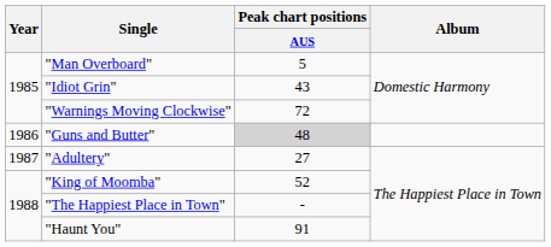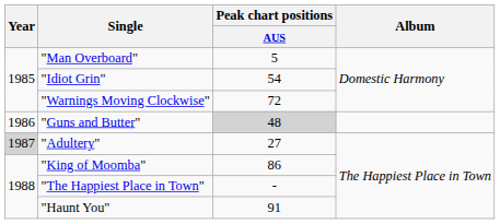 <table class="wikitable">
 <tr>
 <th rowspan="2">Year</th>
 <th rowspan="2">Single</th>
 <th scope="col" colspan="1">Peak chart positions</th>
 <th rowspan="2">Album</th>
 </tr>
 <tr>
 <th scope="col" style="text-align:center;"><small><a href='#'>AUS</a></small></th>
 </tr>
 <tr>
 <td rowspan="3">1985</td>
 <td>"<a href='#'>Man Overboard</a>"</td>
 <td style="text-align:center;">5</td>
 <td rowspan="3"><em>Domestic Harmony</em></td>
 </tr>
 <tr>
 <td>"<a href='#'>Idiot Grin</a>"</td>
-<td style="text-align:center;">43</td>
+<td style="text-align:center;">54</td>
 </tr>
 <tr>
 <td>"<a href='#'>Warnings Moving Clockwise</a>"</td>
 <td style="text-align:center;">72</td>
 </tr>
 <tr>
 <td>1986</td>
 <td>"<a href='#'>Guns and Butter</a>"</td>
 <td style="background: lightgrey; text-align:center;">48</td>
 <td></td>
 </tr>
 <tr>
-<td>1987</td>
+<td style="background: lightgrey;">1987</td>
 <td>"<a href='#'>Adultery</a>"</td>
 <td style="text-align:center;">27</td>
 <td rowspan="4"><em>The Happiest Place in Town</em></td>
 </tr>
 <tr>
 <td rowspan="3">1988</td>
 <td>"<a href='#'>King of Moomba</a>"</td>
-<td style="text-align:center;">52</td>
+<td style="text-align:center;">86</td>
 </tr>
 <tr>
 <td>"<a href='#'>The Happiest Place in Town</a>"</td>
 <td style="text-align:center;">-</td>
 </tr>
 <tr>
 <td>"Haunt You"</td>
 <td style="text-align:center;">91</td>
 </tr>
 </table>
